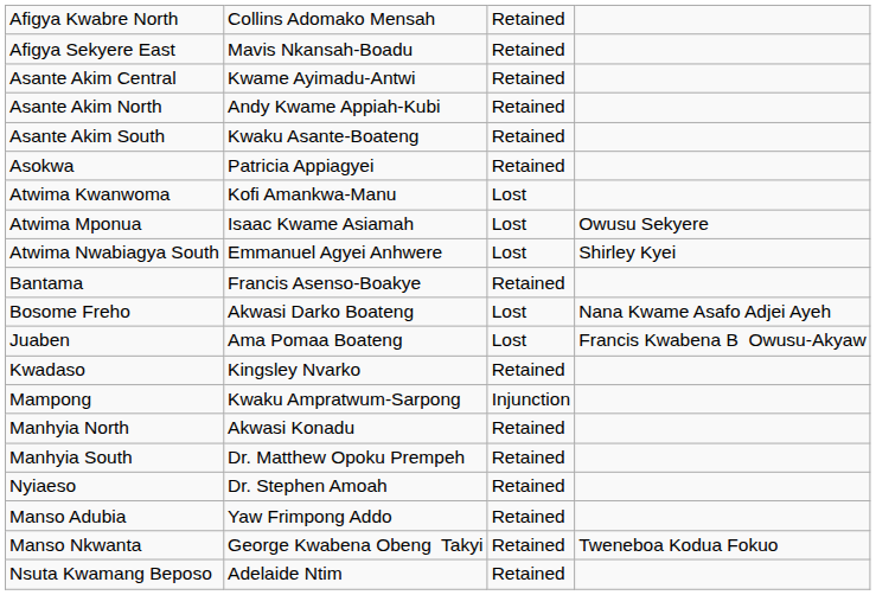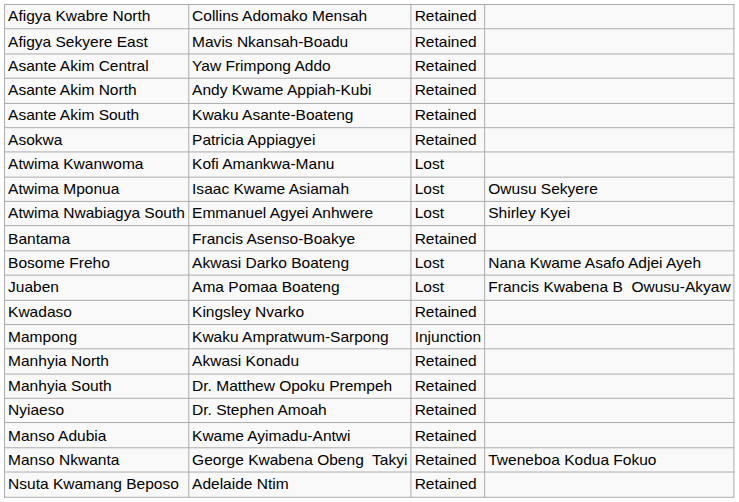 <table class="wikitable">
 <tr>
 <td>Afigya Kwabre North</td>
 <td>Collins Adomako Mensah</td>
 <td>Retained</td>
 <td></td>
 </tr>
 <tr>
 <td>Afigya Sekyere East</td>
 <td>Mavis Nkansah-Boadu</td>
 <td>Retained</td>
 <td></td>
 </tr>
 <tr>
 <td>Asante Akim Central</td>
-<td>Kwame Ayimadu-Antwi</td>
+<td>Yaw Frimpong Addo</td>
 <td>Retained</td>
 <td></td>
 </tr>
 <tr>
 <td>Asante Akim North</td>
 <td>Andy Kwame Appiah-Kubi</td>
 <td>Retained</td>
 <td></td>
 </tr>
 <tr>
 <td>Asante Akim South</td>
 <td>Kwaku Asante-Boateng</td>
 <td>Retained</td>
 <td></td>
 </tr>
 <tr>
 <td>Asokwa</td>
 <td>Patricia Appiagyei</td>
 <td>Retained</td>
 <td></td>
 </tr>
 <tr>
 <td>Atwima Kwanwoma</td>
 <td>Kofi Amankwa-Manu</td>
 <td>Lost</td>
 <td></td>
 </tr>
 <tr>
 <td>Atwima Mponua</td>
 <td>Isaac Kwame Asiamah</td>
 <td>Lost</td>
 <td>Owusu Sekyere</td>
 </tr>
 <tr>
 <td>Atwima Nwabiagya South</td>
 <td>Emmanuel Agyei Anhwere</td>
 <td>Lost</td>
 <td>Shirley Kyei</td>
 </tr>
 <tr>
 <td>Bantama</td>
 <td>Francis Asenso-Boakye</td>
 <td>Retained</td>
 <td></td>
 </tr>
 <tr>
 <td>Bosome Freho</td>
 <td>Akwasi Darko Boateng</td>
 <td>Lost</td>
 <td>Nana Kwame Asafo Adjei Ayeh</td>
 </tr>
 <tr>
 <td>Juaben</td>
 <td>Ama Pomaa Boateng</td>
 <td>Lost</td>
 <td>Francis Kwabena B  Owusu-Akyaw</td>
 </tr>
 <tr>
 <td>Kwadaso</td>
 <td>Kingsley Nvarko</td>
 <td>Retained</td>
 <td></td>
 </tr>
 <tr>
 <td>Mampong</td>
 <td>Kwaku Ampratwum-Sarpong</td>
 <td>Injunction</td>
 <td></td>
 </tr>
 <tr>
 <td>Manhyia North</td>
 <td>Akwasi Konadu</td>
 <td>Retained</td>
 <td></td>
 </tr>
 <tr>
 <td>Manhyia South</td>
 <td>Dr. Matthew Opoku Prempeh</td>
 <td>Retained</td>
 <td></td>
 </tr>
 <tr>
 <td>Nyiaeso</td>
 <td>Dr. Stephen Amoah</td>
 <td>Retained</td>
 <td></td>
 </tr>
 <tr>
 <td>Manso Adubia</td>
-<td>Yaw Frimpong Addo</td>
+<td>Kwame Ayimadu-Antwi</td>
 <td>Retained</td>
 <td></td>
 </tr>
 <tr>
 <td>Manso Nkwanta</td>
 <td>George Kwabena Obeng  Takyi</td>
 <td>Retained</td>
 <td>Tweneboa Kodua Fokuo</td>
 </tr>
 <tr>
 <td>Nsuta Kwamang Beposo</td>
 <td>Adelaide Ntim</td>
 <td>Retained</td>
 <td></td>
 </tr>
 </table>
